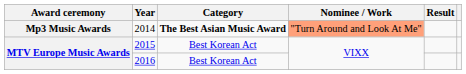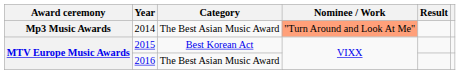 <table class="wikitable plainrowheaders" style="text-align:center">
 <tr>
 <th scope="col">Award ceremony</th>
 <th scope="col">Year</th>
 <th scope="col">Category </th>
 <th scope="col">Nominee / Work</th>
 <th scope="col">Result</th>
 <th scope="col" class="unsortable"></th>
 </tr>
 <tr>
 <th scope="row">Mp3 Music Awards</th>
 <td>2014</td>
-<td><strong>The Best Asian Music Award</strong></td>
+<td>The Best Asian Music Award</td>
 <td style="background: lightsalmon;">"Turn Around and Look At Me"</td>
 <td></td>
 <td></td>
 </tr>
 <tr>
 <th scope="row" rowspan="2"><a href='#'>MTV Europe Music Awards</a></th>
 <td><a href='#'>2015</a></td>
 <td><a href='#'>Best Korean Act</a></td>
 <td rowspan="2"><a href='#'>VIXX</a></td>
 <td></td>
 <td></td>
 </tr>
 <tr>
 <td><a href='#'>2016</a></td>
-<td><a href='#'>Best Korean Act</a></td>
+<td>The Best Asian Music Award</td>
 <td></td>
 <td></td>
 </tr>
 </table>
